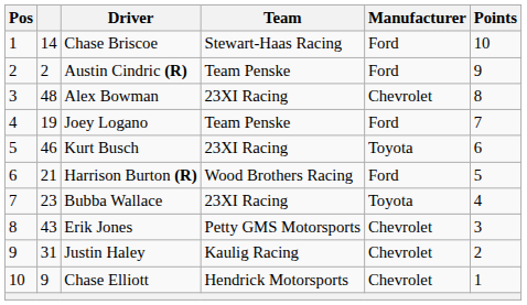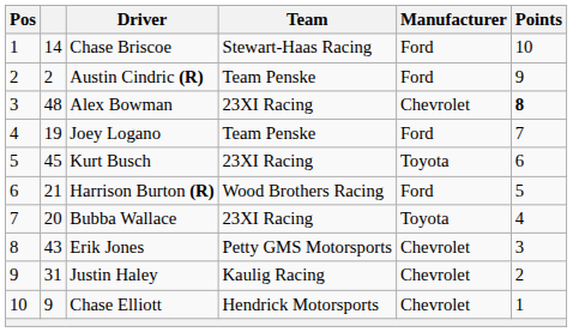 <table class="wikitable" style="font-size:98%">
 <tr>
 <th>Pos</th>
 <th></th>
 <th>Driver</th>
 <th>Team</th>
 <th>Manufacturer</th>
 <th>Points</th>
 </tr>
 <tr>
 <td>1</td>
 <td>14</td>
 <td>Chase Briscoe</td>
 <td>Stewart-Haas Racing</td>
 <td>Ford</td>
 <td>10</td>
 </tr>
 <tr>
 <td>2</td>
 <td>2</td>
 <td>Austin Cindric <strong>(R)</strong></td>
 <td>Team Penske</td>
 <td>Ford</td>
 <td>9</td>
 </tr>
 <tr>
 <td>3</td>
 <td>48</td>
 <td>Alex Bowman</td>
 <td>23XI Racing</td>
 <td>Chevrolet</td>
-<td>8</td>
+<td><strong>8</strong></td>
 </tr>
 <tr>
 <td>4</td>
 <td>19</td>
 <td>Joey Logano</td>
 <td>Team Penske</td>
 <td>Ford</td>
 <td>7</td>
 </tr>
 <tr>
 <td>5</td>
-<td>46</td>
+<td>45</td>
 <td>Kurt Busch</td>
 <td>23XI Racing</td>
 <td>Toyota</td>
 <td>6</td>
 </tr>
 <tr>
 <td>6</td>
 <td>21</td>
 <td>Harrison Burton <strong>(R)</strong></td>
 <td>Wood Brothers Racing</td>
 <td>Ford</td>
 <td>5</td>
 </tr>
 <tr>
 <td>7</td>
-<td>23</td>
+<td>20</td>
 <td>Bubba Wallace</td>
 <td>23XI Racing</td>
 <td>Toyota</td>
 <td>4</td>
 </tr>
 <tr>
 <td>8</td>
 <td>43</td>
 <td>Erik Jones</td>
 <td>Petty GMS Motorsports</td>
 <td>Chevrolet</td>
 <td>3</td>
 </tr>
 <tr>
 <td>9</td>
 <td>31</td>
 <td>Justin Haley</td>
 <td>Kaulig Racing</td>
 <td>Chevrolet</td>
 <td>2</td>
 </tr>
 <tr>
 <td>10</td>
 <td>9</td>
 <td>Chase Elliott</td>
 <td>Hendrick Motorsports</td>
 <td>Chevrolet</td>
 <td>1</td>
 </tr>
 <tr>
 <th colspan="6"></th>
 </tr>
 </table>
